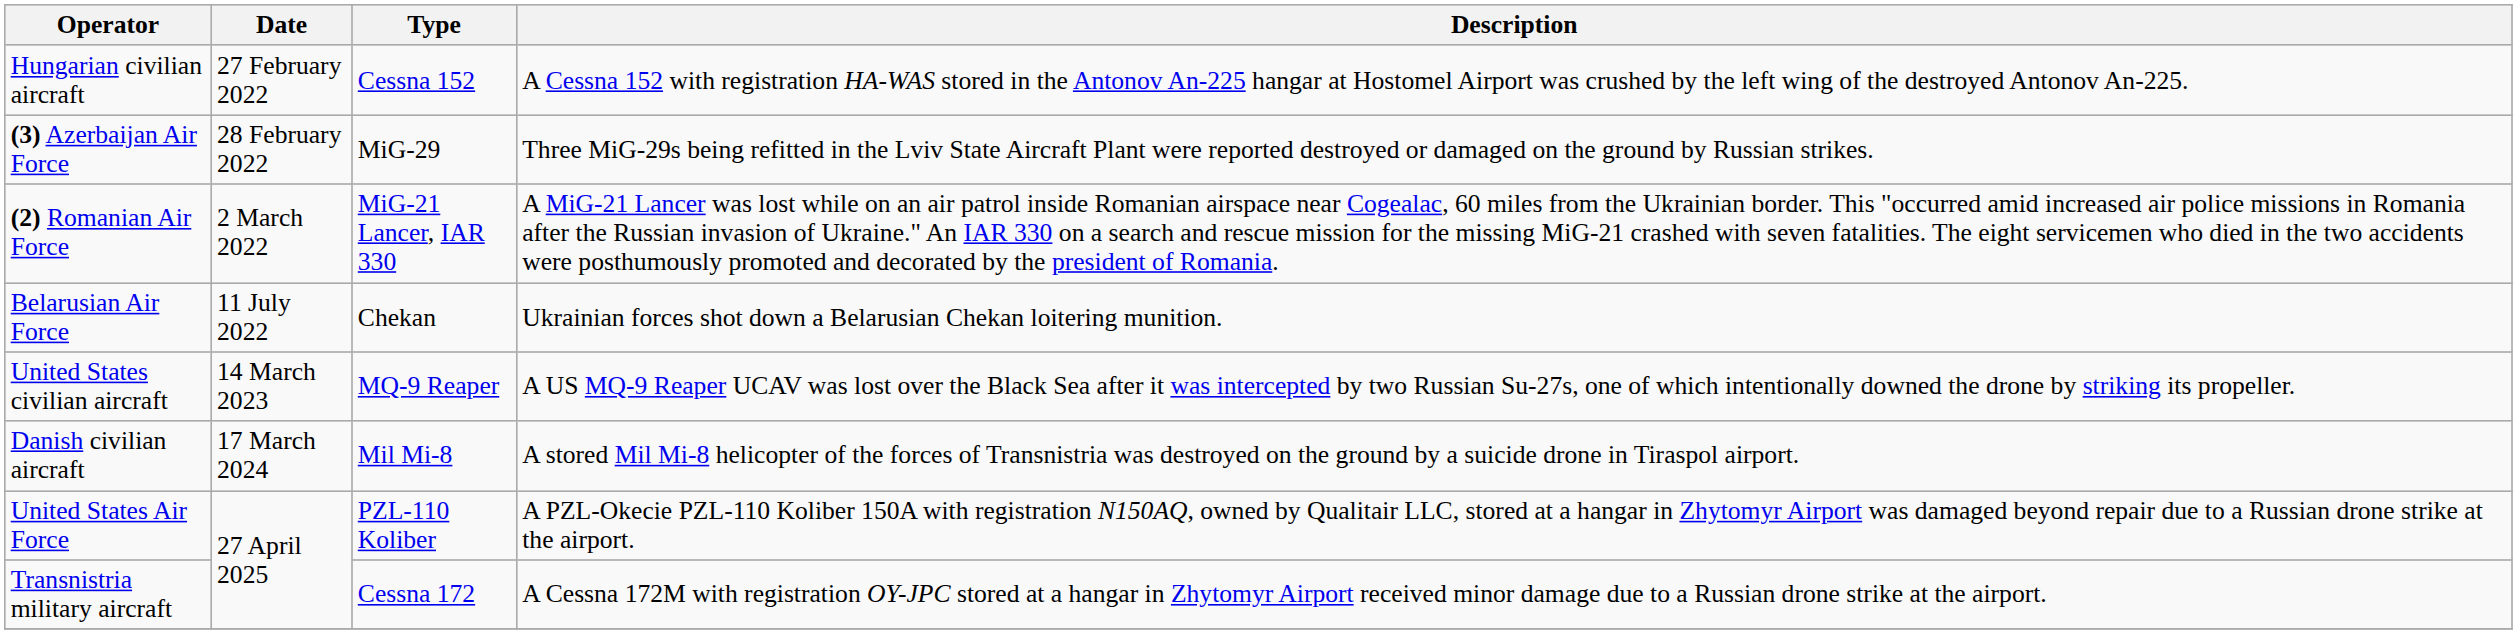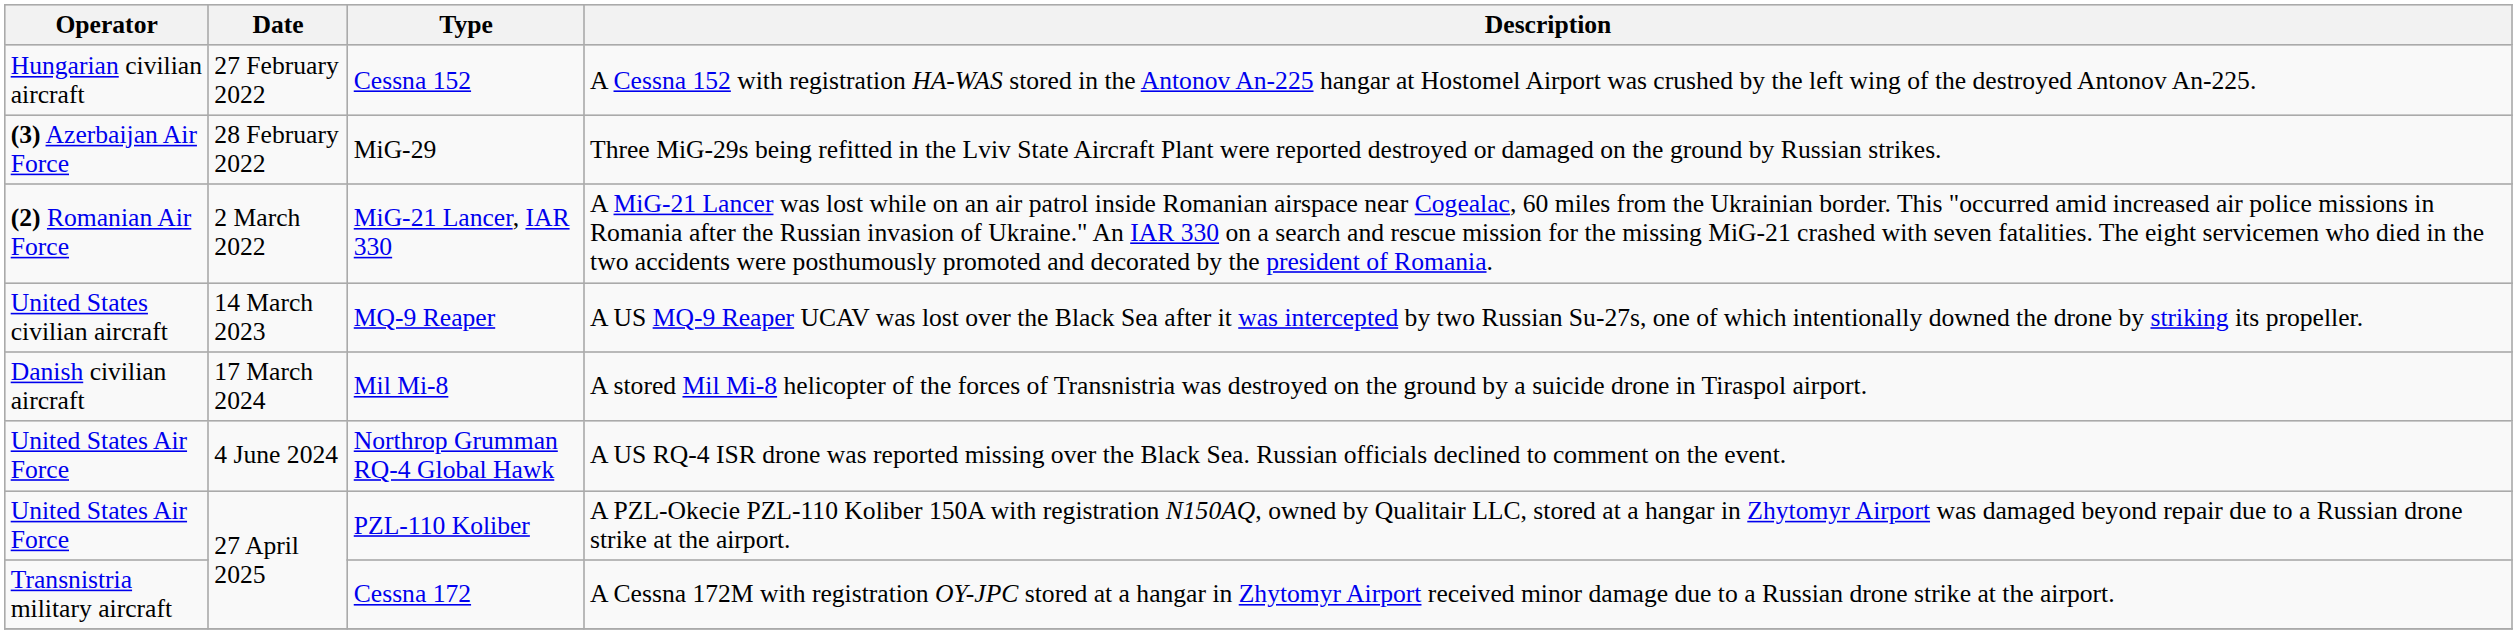 <table class="wikitable">
 <tr>
 <th>Operator</th>
 <th>Date</th>
 <th>Type</th>
 <th>Description</th>
 </tr>
 <tr>
 <td> <a href='#'>Hungarian</a> civilian aircraft</td>
 <td>27 February 2022</td>
 <td><a href='#'>Cessna 152</a></td>
 <td>A <a href='#'>Cessna 152</a> with registration <em>HA-WAS</em> stored in the <a href='#'>Antonov An-225</a> hangar at Hostomel Airport was crushed by the left wing of the destroyed Antonov An-225.</td>
 </tr>
 <tr>
 <td><span></span> <strong>(3)</strong> <a href='#'>Azerbaijan Air Force</a></td>
 <td>28 February 2022</td>
 <td>MiG-29</td>
 <td>Three MiG-29s being refitted in the Lviv State Aircraft Plant were reported destroyed or damaged on the ground by Russian strikes.</td>
 </tr>
 <tr>
 <td><span></span> <strong>(2)</strong> <a href='#'>Romanian Air Force</a></td>
 <td>2 March 2022</td>
 <td><a href='#'>MiG-21 Lancer</a>, <a href='#'>IAR 330</a></td>
 <td>A <a href='#'>MiG-21 Lancer</a> was lost while on an air patrol inside Romanian airspace near <a href='#'>Cogealac</a>, 60 miles from the Ukrainian border. This "occurred amid increased air police missions in Romania after the Russian invasion of Ukraine." An <a href='#'>IAR 330</a> on a search and rescue mission for the missing MiG-21 crashed with seven fatalities. The eight servicemen who died in the two accidents were posthumously promoted and decorated by the <a href='#'>president of Romania</a>.</td>
 </tr>
 <tr>
-<td><span></span> <a href='#'>Belarusian Air Force</a></td>
-<td>11 July 2022</td>
-<td>Chekan</td>
-<td>Ukrainian forces shot down a Belarusian Chekan loitering munition.</td>
-</tr>
-<tr>
 <td> <a href='#'>United States</a> civilian aircraft</td>
 <td>14 March 2023</td>
 <td><a href='#'>MQ-9 Reaper</a></td>
 <td>A US <a href='#'>MQ-9 Reaper</a> UCAV was lost over the Black Sea after it <a href='#'>was intercepted</a> by two Russian Su-27s, one of which intentionally downed the drone by <a href='#'>striking</a> its propeller.</td>
 </tr>
 <tr>
 <td> <a href='#'>Danish</a> civilian aircraft</td>
 <td>17 March 2024</td>
 <td><a href='#'>Mil Mi-8</a></td>
 <td>A stored <a href='#'>Mil Mi-8</a> helicopter of the forces of Transnistria was destroyed on the ground by a suicide drone in Tiraspol airport.</td>
+</tr>
+<tr>
+<td><span></span> <a href='#'>United States Air Force</a></td>
+<td>4 June 2024</td>
+<td><a href='#'>Northrop Grumman RQ-4 Global Hawk</a></td>
+<td>A US RQ-4 ISR drone was reported missing over the Black Sea. Russian officials declined to comment on the event.</td>
 </tr>
 <tr>
 <td><span></span> <a href='#'>United States Air Force</a></td>
 <td rowspan="2">27 April 2025</td>
 <td><a href='#'>PZL-110 Koliber</a></td>
 <td>A PZL-Okecie PZL-110 Koliber 150A with registration <em>N150AQ</em>, owned by Qualitair LLC, stored at a hangar in <a href='#'>Zhytomyr Airport</a> was damaged beyond repair due to a Russian drone strike at the airport.</td>
 </tr>
 <tr>
 <td> <a href='#'>Transnistria</a> military aircraft</td>
 <td><a href='#'>Cessna 172</a></td>
 <td>A Cessna 172M with registration <em>OY-JPC</em> stored at a hangar in <a href='#'>Zhytomyr Airport</a> received minor damage due to a Russian drone strike at the airport.</td>
 </tr>
 <tr>
 </tr>
 </table>
